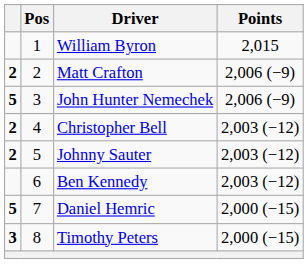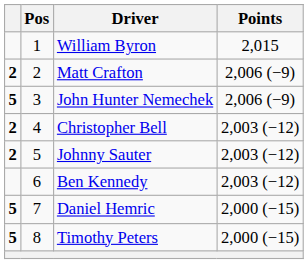 <table class="wikitable" style="font-size: 95%;">
 <tr>
 <th></th>
 <th>Pos</th>
 <th>Driver</th>
 <th>Points</th>
 </tr>
 <tr>
 <td align="left"></td>
 <td style="text-align:center;">1</td>
 <td><a href='#'>William Byron</a></td>
 <td style="text-align:center;">2,015</td>
 </tr>
 <tr>
 <td align="left"> <strong>2</strong></td>
 <td style="text-align:center;">2</td>
 <td><a href='#'>Matt Crafton</a></td>
 <td style="text-align:center;">2,006 (−9)</td>
 </tr>
 <tr>
 <td align="left"> <strong>5</strong></td>
 <td style="text-align:center;">3</td>
 <td><a href='#'>John Hunter Nemechek</a></td>
 <td style="text-align:center;">2,006 (−9)</td>
 </tr>
 <tr>
 <td align="left"> <strong>2</strong></td>
 <td style="text-align:center;">4</td>
 <td><a href='#'>Christopher Bell</a></td>
 <td style="text-align:center;">2,003 (−12)</td>
 </tr>
 <tr>
 <td align="left"> <strong>2</strong></td>
 <td style="text-align:center;">5</td>
 <td><a href='#'>Johnny Sauter</a></td>
 <td style="text-align:center;">2,003 (−12)</td>
 </tr>
 <tr>
 <td align="left"></td>
 <td style="text-align:center;">6</td>
 <td><a href='#'>Ben Kennedy</a></td>
 <td style="text-align:center;">2,003 (−12)</td>
 </tr>
 <tr>
 <td align="left"> <strong>5</strong></td>
 <td style="text-align:center;">7</td>
 <td><a href='#'>Daniel Hemric</a></td>
 <td style="text-align:center;">2,000 (−15)</td>
 </tr>
 <tr>
-<td align="left"> <strong>3</strong></td>
+<td align="left"> <strong>5</strong></td>
 <td style="text-align:center;">8</td>
 <td><a href='#'>Timothy Peters</a></td>
 <td style="text-align:center;">2,000 (−15)</td>
 </tr>
 <tr class="sortbottom">
 <th colspan="9"></th>
 </tr>
 </table>
